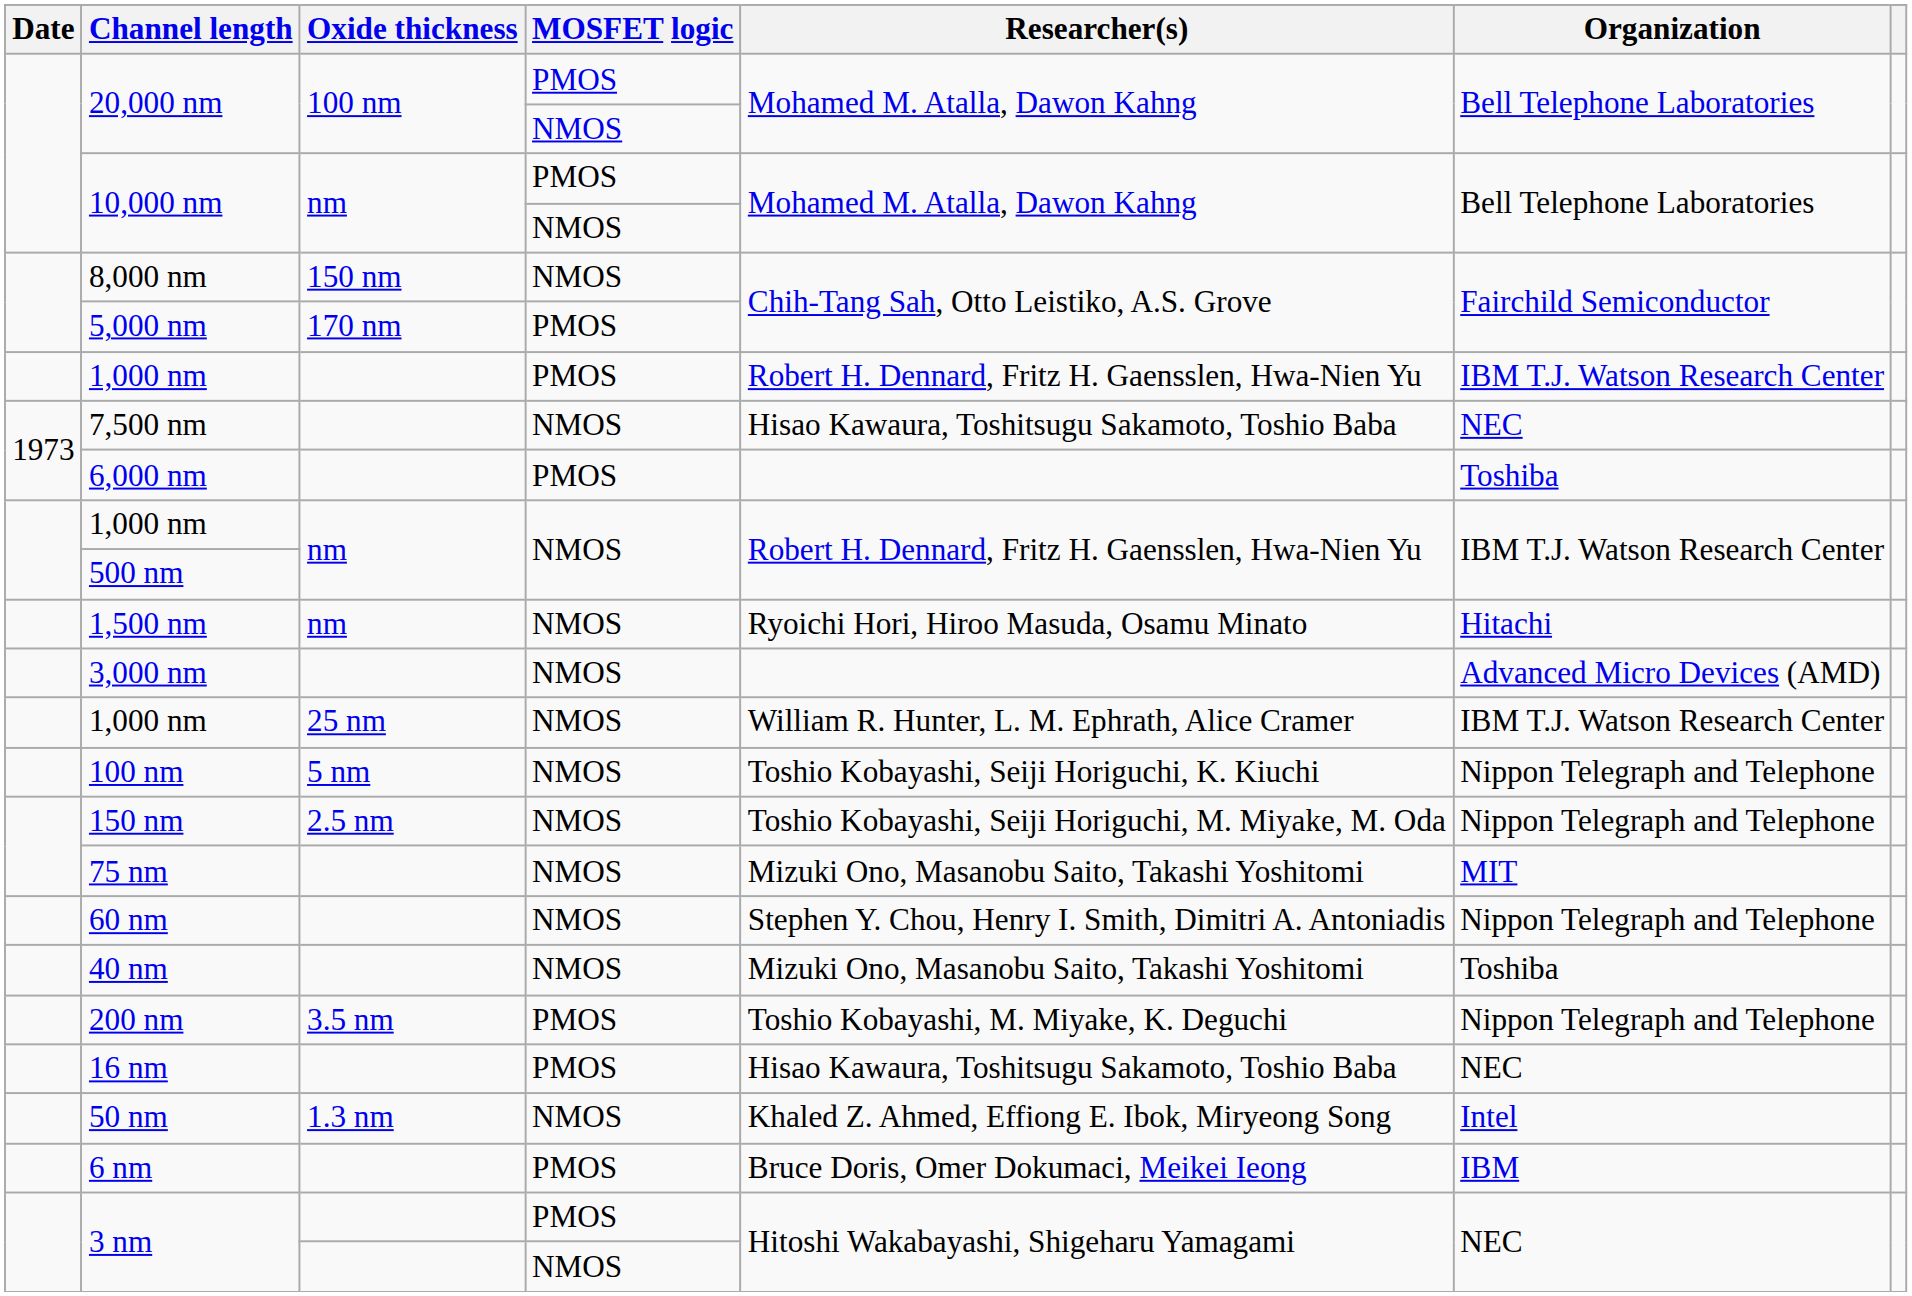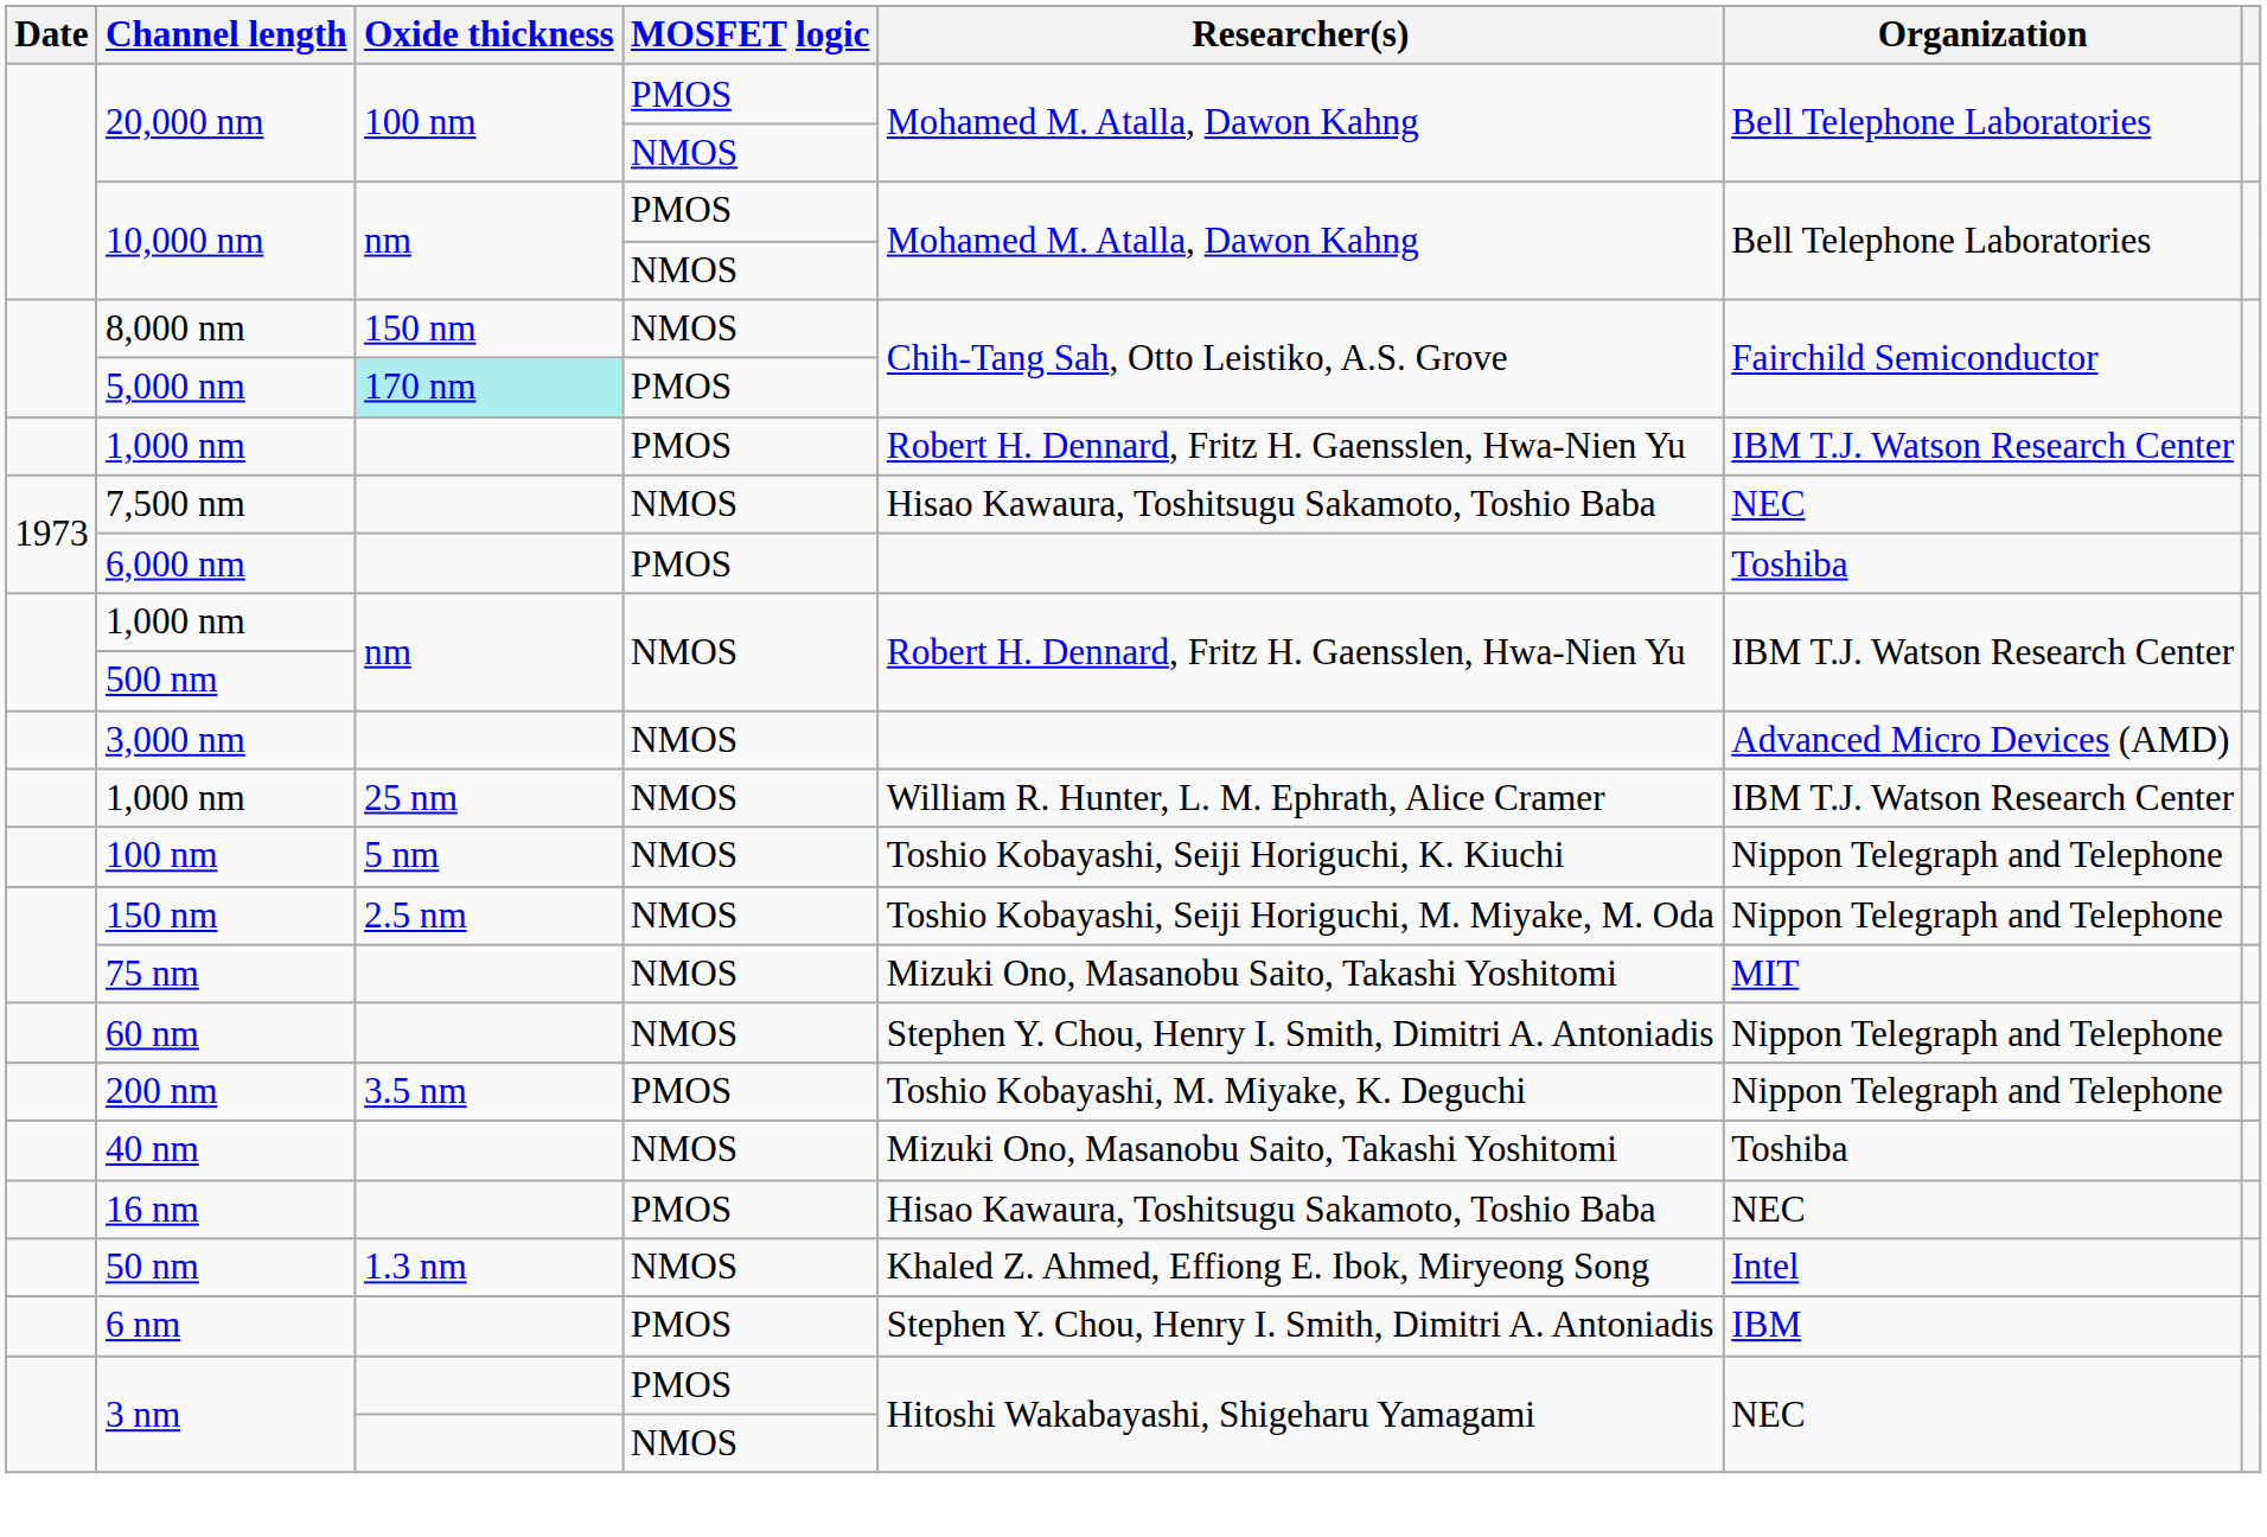 <table class="wikitable sortable">
 <tr>
 <th>Date</th>
 <th data-sort-type="number"><a href='#'>Channel length</a></th>
 <th data-sort-type="number"><a href='#'>Oxide thickness</a></th>
 <th><a href='#'>MOSFET</a> <a href='#'>logic</a></th>
 <th>Researcher(s)</th>
 <th>Organization</th>
 <th></th>
 </tr>
 <tr>
 <td rowspan="4"></td>
 <td rowspan="2"><a href='#'>20,000 nm</a></td>
 <td rowspan="2"><a href='#'>100 nm</a></td>
 <td><a href='#'>PMOS</a></td>
 <td rowspan="2"><a href='#'>Mohamed M. Atalla</a>, <a href='#'>Dawon Kahng</a></td>
 <td rowspan="2"><a href='#'>Bell Telephone Laboratories</a></td>
 <td rowspan="2"></td>
 </tr>
 <tr>
 <td><a href='#'>NMOS</a></td>
 </tr>
 <tr>
 <td rowspan="2"><a href='#'>10,000 nm</a></td>
 <td rowspan="2"> <a href='#'>nm</a></td>
 <td>PMOS</td>
 <td rowspan="2"><a href='#'>Mohamed M. Atalla</a>, <a href='#'>Dawon Kahng</a></td>
 <td rowspan="2">Bell Telephone Laboratories</td>
 <td rowspan="2"></td>
 </tr>
 <tr>
 <td>NMOS</td>
 </tr>
 <tr>
 <td rowspan="2"></td>
 <td>8,000 nm</td>
 <td><a href='#'>150 nm</a></td>
 <td>NMOS</td>
 <td rowspan="2"><a href='#'>Chih-Tang Sah</a>, Otto Leistiko, A.S. Grove</td>
 <td rowspan="2"><a href='#'>Fairchild Semiconductor</a></td>
 <td rowspan="2"></td>
 </tr>
 <tr>
 <td><a href='#'>5,000 nm</a></td>
-<td><a href='#'>170 nm</a></td>
+<td style="background: paleturquoise;"><a href='#'>170 nm</a></td>
 <td>PMOS</td>
 </tr>
 <tr>
 <td></td>
 <td><a href='#'>1,000 nm</a></td>
 <td></td>
 <td>PMOS</td>
 <td><a href='#'>Robert H. Dennard</a>, Fritz H. Gaensslen, Hwa-Nien Yu</td>
 <td><a href='#'>IBM T.J. Watson Research Center</a></td>
 <td></td>
 </tr>
 <tr>
 <td rowspan="2">1973</td>
 <td>7,500 nm</td>
 <td></td>
 <td>NMOS</td>
 <td>Hisao Kawaura, Toshitsugu Sakamoto, Toshio Baba</td>
 <td><a href='#'>NEC</a></td>
 <td></td>
 </tr>
 <tr>
 <td><a href='#'>6,000 nm</a></td>
 <td></td>
 <td>PMOS</td>
 <td></td>
 <td><a href='#'>Toshiba</a></td>
 <td></td>
 </tr>
 <tr>
 <td rowspan="2"></td>
 <td>1,000 nm</td>
 <td rowspan="2"><a href='#'> nm</a></td>
 <td rowspan="2">NMOS</td>
 <td rowspan="2"><a href='#'>Robert H. Dennard</a>, Fritz H. Gaensslen, Hwa-Nien Yu</td>
 <td rowspan="2">IBM T.J. Watson Research Center</td>
 <td rowspan="2"></td>
 </tr>
 <tr>
 <td><a href='#'>500 nm</a></td>
-</tr>
-<tr>
-<td></td>
-<td><a href='#'>1,500 nm</a></td>
-<td><a href='#'> nm</a></td>
-<td>NMOS</td>
-<td>Ryoichi Hori, Hiroo Masuda, Osamu Minato</td>
-<td><a href='#'>Hitachi</a></td>
-<td></td>
 </tr>
 <tr>
 <td></td>
 <td><a href='#'>3,000 nm</a></td>
 <td></td>
 <td>NMOS</td>
 <td></td>
 <td><a href='#'>Advanced Micro Devices</a> (AMD)</td>
 <td></td>
 </tr>
 <tr>
 <td></td>
 <td>1,000 nm</td>
 <td><a href='#'>25 nm</a></td>
 <td>NMOS</td>
 <td>William R. Hunter, L. M. Ephrath, Alice Cramer</td>
 <td>IBM T.J. Watson Research Center</td>
 <td></td>
 </tr>
 <tr>
 <td></td>
 <td><a href='#'>100 nm</a></td>
 <td><a href='#'>5 nm</a></td>
 <td>NMOS</td>
 <td>Toshio Kobayashi, Seiji Horiguchi, K. Kiuchi</td>
 <td>Nippon Telegraph and Telephone</td>
 <td></td>
 </tr>
 <tr>
 <td rowspan="2"></td>
 <td><a href='#'>150 nm</a></td>
 <td><a href='#'>2.5 nm</a></td>
 <td>NMOS</td>
 <td>Toshio Kobayashi, Seiji Horiguchi, M. Miyake, M. Oda</td>
 <td>Nippon Telegraph and Telephone</td>
 <td></td>
 </tr>
 <tr>
 <td><a href='#'>75 nm</a></td>
 <td></td>
 <td>NMOS</td>
 <td>Mizuki Ono, Masanobu Saito, Takashi Yoshitomi</td>
 <td><a href='#'>MIT</a></td>
 <td></td>
 </tr>
 <tr>
 <td></td>
 <td><a href='#'>60 nm</a></td>
 <td></td>
 <td>NMOS</td>
 <td>Stephen Y. Chou, Henry I. Smith, Dimitri A. Antoniadis</td>
 <td>Nippon Telegraph and Telephone</td>
 <td></td>
 </tr>
 <tr>
 <td></td>
+<td><a href='#'>200 nm</a></td>
+<td><a href='#'>3.5 nm</a></td>
+<td>PMOS</td>
+<td>Toshio Kobayashi, M. Miyake, K. Deguchi</td>
+<td>Nippon Telegraph and Telephone</td>
+<td></td>
+</tr>
+<tr>
+<td></td>
 <td><a href='#'>40 nm</a></td>
 <td></td>
 <td>NMOS</td>
 <td>Mizuki Ono, Masanobu Saito, Takashi Yoshitomi</td>
 <td>Toshiba</td>
-<td></td>
-</tr>
-<tr>
-<td></td>
-<td><a href='#'>200 nm</a></td>
-<td><a href='#'>3.5 nm</a></td>
-<td>PMOS</td>
-<td>Toshio Kobayashi, M. Miyake, K. Deguchi</td>
-<td>Nippon Telegraph and Telephone</td>
 <td></td>
 </tr>
 <tr>
 <td></td>
 <td><a href='#'>16 nm</a></td>
 <td></td>
 <td>PMOS</td>
 <td>Hisao Kawaura, Toshitsugu Sakamoto, Toshio Baba</td>
 <td>NEC</td>
 <td></td>
 </tr>
 <tr>
 <td></td>
 <td><a href='#'>50 nm</a></td>
 <td><a href='#'>1.3 nm</a></td>
 <td>NMOS</td>
 <td>Khaled Z. Ahmed, Effiong E. Ibok, Miryeong Song</td>
 <td><a href='#'>Intel</a></td>
 <td></td>
 </tr>
 <tr>
 <td></td>
 <td><a href='#'>6 nm</a></td>
 <td></td>
 <td>PMOS</td>
-<td>Bruce Doris, Omer Dokumaci, <a href='#'>Meikei Ieong</a></td>
+<td>Stephen Y. Chou, Henry I. Smith, Dimitri A. Antoniadis</td>
 <td><a href='#'>IBM</a></td>
 <td></td>
 </tr>
 <tr>
 <td rowspan="2"></td>
 <td rowspan="2"><a href='#'>3 nm</a></td>
 <td></td>
 <td>PMOS</td>
 <td rowspan="2">Hitoshi Wakabayashi, Shigeharu Yamagami</td>
 <td rowspan="2">NEC</td>
 <td rowspan="2"></td>
 </tr>
 <tr>
 <td></td>
 <td>NMOS</td>
 </tr>
 </table>
